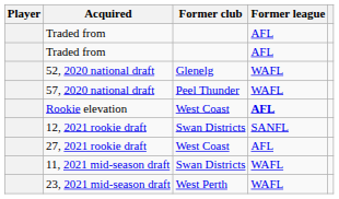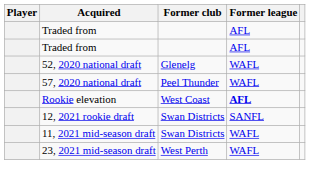 <table class="wikitable plainrowheaders">
 <tr>
 <th scope="col">Player</th>
 <th scope="col">Acquired</th>
 <th scope="col">Former club</th>
 <th scope="col">Former league</th>
 <th scope="col"></th>
 </tr>
 <tr>
 <th scope="row"></th>
 <td>Traded from </td>
 <td></td>
 <td><a href='#'>AFL</a></td>
 <td></td>
 </tr>
 <tr>
 <th scope="row"></th>
 <td>Traded from </td>
 <td></td>
 <td><a href='#'>AFL</a></td>
 <td></td>
 </tr>
 <tr>
 <th scope="row"></th>
 <td> 52, <a href='#'>2020 national draft</a></td>
 <td><a href='#'>Glenelg</a></td>
 <td><a href='#'>WAFL</a></td>
 <td></td>
 </tr>
 <tr>
 <th scope="row"></th>
 <td> 57, <a href='#'>2020 national draft</a></td>
 <td><a href='#'>Peel Thunder</a></td>
 <td><a href='#'>WAFL</a></td>
 <td></td>
 </tr>
 <tr>
 <th scope="row"></th>
 <td><a href='#'>Rookie</a> elevation</td>
 <td><a href='#'>West Coast</a></td>
 <td><strong><a href='#'>AFL</a></strong></td>
 <td></td>
 </tr>
 <tr>
 <th scope="row"></th>
 <td> 12, <a href='#'>2021 rookie draft</a></td>
 <td><a href='#'>Swan Districts</a></td>
 <td><a href='#'>SANFL</a></td>
 <td></td>
 </tr>
 <tr>
 <th scope="row"></th>
-<td> 27, <a href='#'>2021 rookie draft</a></td>
-<td><a href='#'>West Coast</a></td>
-<td><a href='#'>AFL</a></td>
-<td></td>
-</tr>
-<tr>
-<th scope="row"></th>
 <td> 11, <a href='#'>2021 mid-season draft</a></td>
 <td><a href='#'>Swan Districts</a></td>
 <td><a href='#'>WAFL</a></td>
 <td></td>
 </tr>
 <tr>
 <th scope="row"></th>
 <td> 23, <a href='#'>2021 mid-season draft</a></td>
 <td><a href='#'>West Perth</a></td>
 <td><a href='#'>WAFL</a></td>
 <td></td>
 </tr>
 </table>
